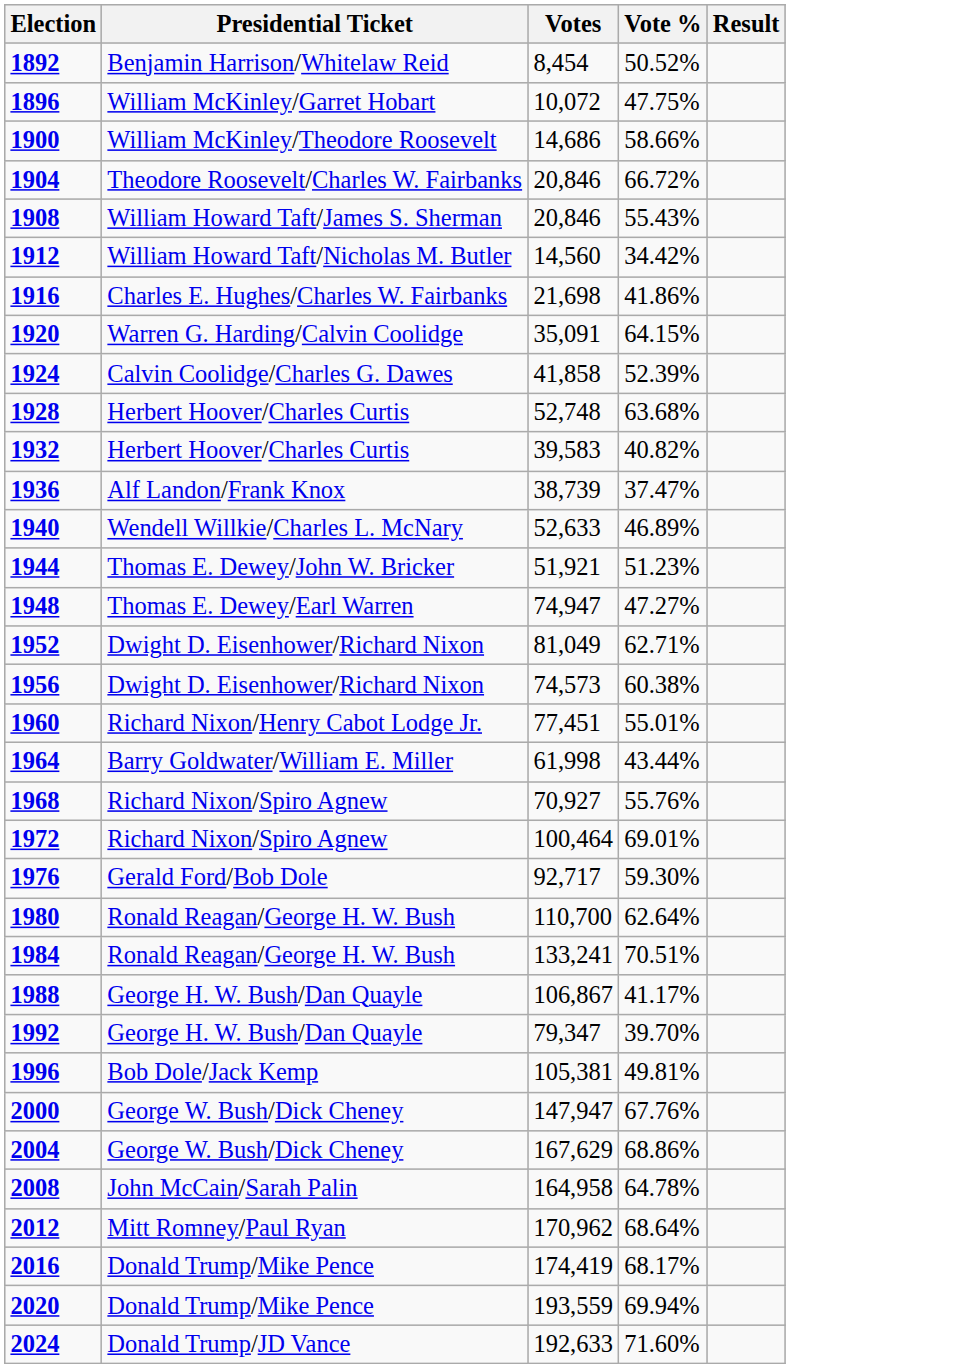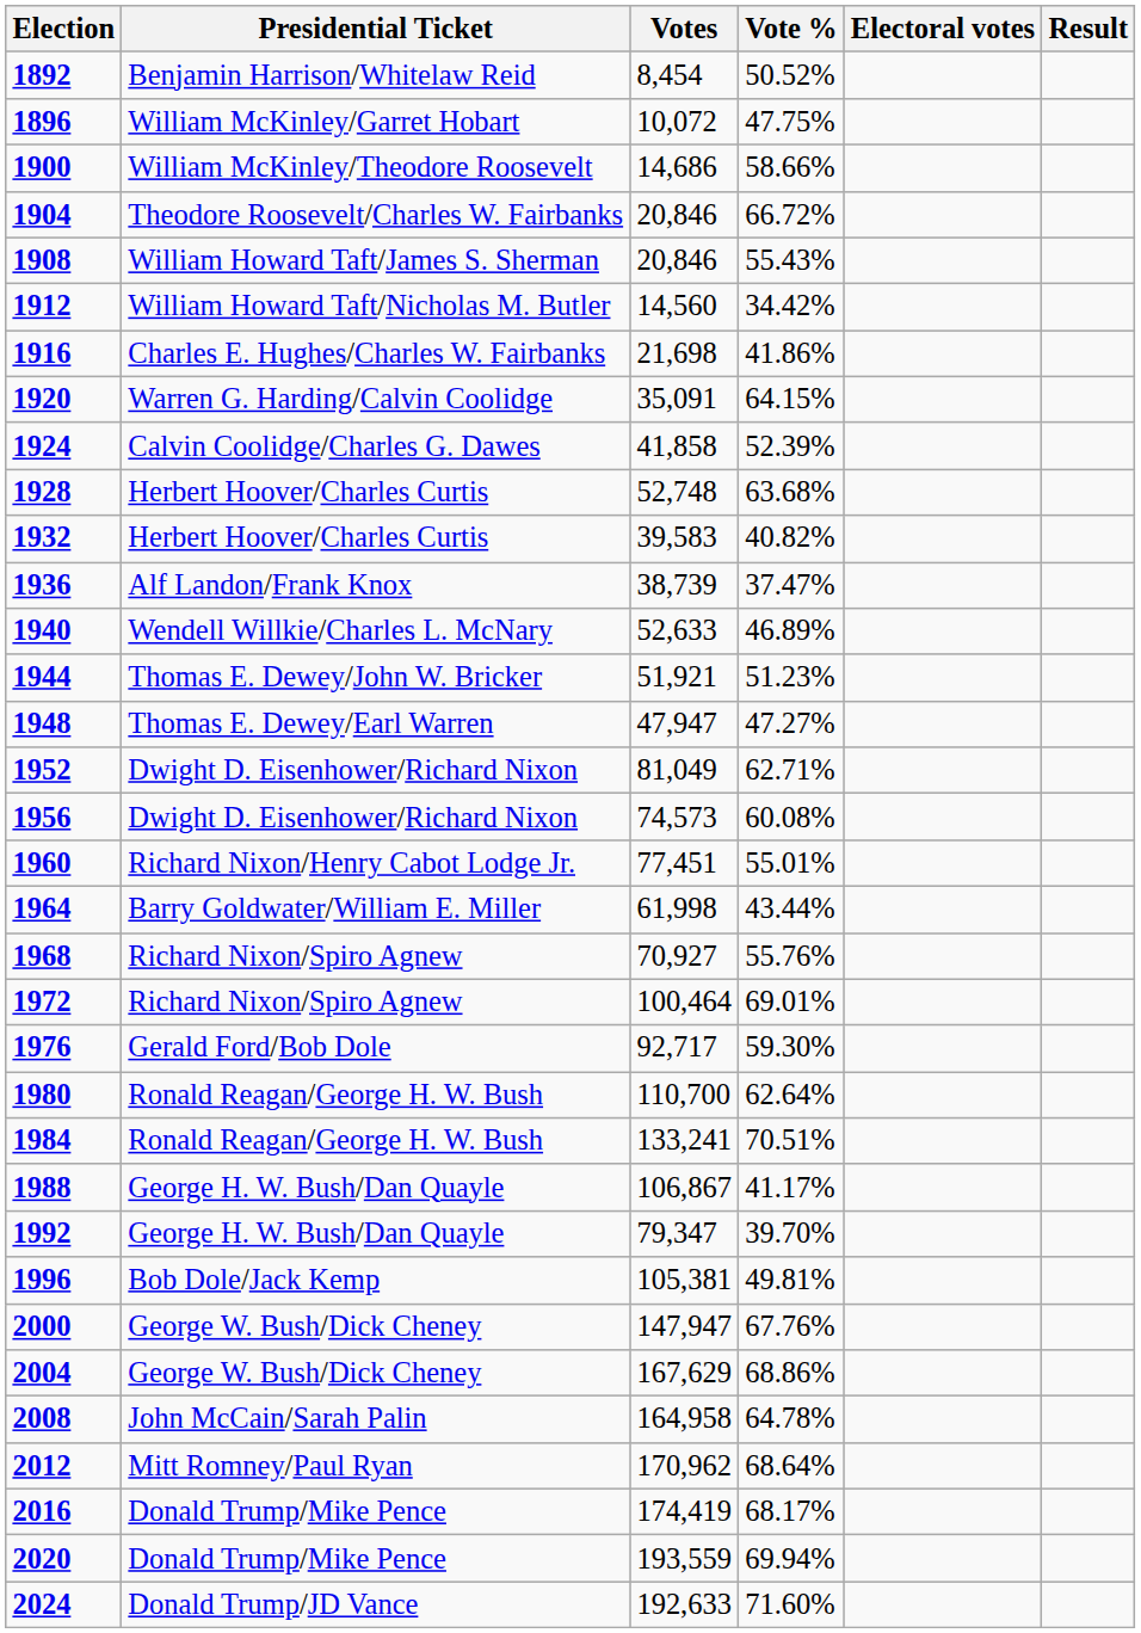 <table class="wikitable">
 <tr>
 <th>Election</th>
 <th>Presidential Ticket</th>
 <th>Votes</th>
 <th>Vote %</th>
+<th>Electoral votes</th>
 <th>Result</th>
 </tr>
 <tr>
 <td><strong><a href='#'>1892</a></strong></td>
 <td><a href='#'>Benjamin Harrison</a>/<a href='#'>Whitelaw Reid</a></td>
 <td>8,454</td>
 <td>50.52%</td>
 <td></td>
+<td></td>
 </tr>
 <tr>
 <td><strong><a href='#'>1896</a></strong></td>
 <td><a href='#'>William McKinley</a>/<a href='#'>Garret Hobart</a></td>
 <td>10,072</td>
 <td>47.75%</td>
+<td></td>
 <td></td>
 </tr>
 <tr>
 <td><strong><a href='#'>1900</a></strong></td>
 <td><a href='#'>William McKinley</a>/<a href='#'>Theodore Roosevelt</a></td>
 <td>14,686</td>
 <td>58.66%</td>
 <td></td>
+<td></td>
 </tr>
 <tr>
 <td><strong><a href='#'>1904</a></strong></td>
 <td><a href='#'>Theodore Roosevelt</a>/<a href='#'>Charles W. Fairbanks</a></td>
 <td>20,846</td>
 <td>66.72%</td>
+<td></td>
 <td></td>
 </tr>
 <tr>
 <td><strong><a href='#'>1908</a></strong></td>
 <td><a href='#'>William Howard Taft</a>/<a href='#'>James S. Sherman</a></td>
 <td>20,846</td>
 <td>55.43%</td>
 <td></td>
+<td></td>
 </tr>
 <tr>
 <td><strong><a href='#'>1912</a></strong></td>
 <td><a href='#'>William Howard Taft</a>/<a href='#'>Nicholas M. Butler</a></td>
 <td>14,560</td>
 <td>34.42%</td>
+<td></td>
 <td></td>
 </tr>
 <tr>
 <td><strong><a href='#'>1916</a></strong></td>
 <td><a href='#'>Charles E. Hughes</a>/<a href='#'>Charles W. Fairbanks</a></td>
 <td>21,698</td>
 <td>41.86%</td>
 <td></td>
+<td></td>
 </tr>
 <tr>
 <td><strong><a href='#'>1920</a></strong></td>
 <td><a href='#'>Warren G. Harding</a>/<a href='#'>Calvin Coolidge</a></td>
 <td>35,091</td>
 <td>64.15%</td>
+<td></td>
 <td></td>
 </tr>
 <tr>
 <td><strong><a href='#'>1924</a></strong></td>
 <td><a href='#'>Calvin Coolidge</a>/<a href='#'>Charles G. Dawes</a></td>
 <td>41,858</td>
 <td>52.39%</td>
 <td></td>
+<td></td>
 </tr>
 <tr>
 <td><strong><a href='#'>1928</a></strong></td>
 <td><a href='#'>Herbert Hoover</a>/<a href='#'>Charles Curtis</a></td>
 <td>52,748</td>
 <td>63.68%</td>
+<td></td>
 <td></td>
 </tr>
 <tr>
 <td><strong><a href='#'>1932</a></strong></td>
 <td><a href='#'>Herbert Hoover</a>/<a href='#'>Charles Curtis</a></td>
 <td>39,583</td>
 <td>40.82%</td>
 <td></td>
+<td></td>
 </tr>
 <tr>
 <td><strong><a href='#'>1936</a></strong></td>
 <td><a href='#'>Alf Landon</a>/<a href='#'>Frank Knox</a></td>
 <td>38,739</td>
 <td>37.47%</td>
+<td></td>
 <td></td>
 </tr>
 <tr>
 <td><strong><a href='#'>1940</a></strong></td>
 <td><a href='#'>Wendell Willkie</a>/<a href='#'>Charles L. McNary</a></td>
 <td>52,633</td>
 <td>46.89%</td>
 <td></td>
+<td></td>
 </tr>
 <tr>
 <td><strong><a href='#'>1944</a></strong></td>
 <td><a href='#'>Thomas E. Dewey</a>/<a href='#'>John W. Bricker</a></td>
 <td>51,921</td>
 <td>51.23%</td>
 <td></td>
+<td></td>
 </tr>
 <tr>
 <td><strong><a href='#'>1948</a></strong></td>
 <td><a href='#'>Thomas E. Dewey</a>/<a href='#'>Earl Warren</a></td>
-<td>74,947</td>
+<td>47,947</td>
 <td>47.27%</td>
+<td></td>
 <td></td>
 </tr>
 <tr>
 <td><strong><a href='#'>1952</a></strong></td>
 <td><a href='#'>Dwight D. Eisenhower</a>/<a href='#'>Richard Nixon</a></td>
 <td>81,049</td>
 <td>62.71%</td>
 <td></td>
+<td></td>
 </tr>
 <tr>
 <td><strong><a href='#'>1956</a></strong></td>
 <td><a href='#'>Dwight D. Eisenhower</a>/<a href='#'>Richard Nixon</a></td>
 <td>74,573</td>
-<td>60.38%</td>
+<td>60.08%</td>
+<td></td>
 <td></td>
 </tr>
 <tr>
 <td><strong><a href='#'>1960</a></strong></td>
 <td><a href='#'>Richard Nixon</a>/<a href='#'>Henry Cabot Lodge Jr.</a></td>
 <td>77,451</td>
 <td>55.01%</td>
 <td></td>
+<td></td>
 </tr>
 <tr>
 <td><strong><a href='#'>1964</a></strong></td>
 <td><a href='#'>Barry Goldwater</a>/<a href='#'>William E. Miller</a></td>
 <td>61,998</td>
 <td>43.44%</td>
+<td></td>
 <td></td>
 </tr>
 <tr>
 <td><strong><a href='#'>1968</a></strong></td>
 <td><a href='#'>Richard Nixon</a>/<a href='#'>Spiro Agnew</a></td>
 <td>70,927</td>
 <td>55.76%</td>
 <td></td>
+<td></td>
 </tr>
 <tr>
 <td><strong><a href='#'>1972</a></strong></td>
 <td><a href='#'>Richard Nixon</a>/<a href='#'>Spiro Agnew</a></td>
 <td>100,464</td>
 <td>69.01%</td>
+<td></td>
 <td></td>
 </tr>
 <tr>
 <td><strong><a href='#'>1976</a></strong></td>
 <td><a href='#'>Gerald Ford</a>/<a href='#'>Bob Dole</a></td>
 <td>92,717</td>
 <td>59.30%</td>
 <td></td>
+<td></td>
 </tr>
 <tr>
 <td><strong><a href='#'>1980</a></strong></td>
 <td><a href='#'>Ronald Reagan</a>/<a href='#'>George H. W. Bush</a></td>
 <td>110,700</td>
 <td>62.64%</td>
+<td></td>
 <td></td>
 </tr>
 <tr>
 <td><strong><a href='#'>1984</a></strong></td>
 <td><a href='#'>Ronald Reagan</a>/<a href='#'>George H. W. Bush</a></td>
 <td>133,241</td>
 <td>70.51%</td>
 <td></td>
+<td></td>
 </tr>
 <tr>
 <td><strong><a href='#'>1988</a></strong></td>
 <td><a href='#'>George H. W. Bush</a>/<a href='#'>Dan Quayle</a></td>
 <td>106,867</td>
 <td>41.17%</td>
+<td></td>
 <td></td>
 </tr>
 <tr>
 <td><strong><a href='#'>1992</a></strong></td>
 <td><a href='#'>George H. W. Bush</a>/<a href='#'>Dan Quayle</a></td>
 <td>79,347</td>
 <td>39.70%</td>
 <td></td>
+<td></td>
 </tr>
 <tr>
 <td><strong><a href='#'>1996</a></strong></td>
 <td><a href='#'>Bob Dole</a>/<a href='#'>Jack Kemp</a></td>
 <td>105,381</td>
 <td>49.81%</td>
+<td></td>
 <td></td>
 </tr>
 <tr>
 <td><strong><a href='#'>2000</a></strong></td>
 <td><a href='#'>George W. Bush</a>/<a href='#'>Dick Cheney</a></td>
 <td>147,947</td>
 <td>67.76%</td>
 <td></td>
+<td></td>
 </tr>
 <tr>
 <td><strong><a href='#'>2004</a></strong></td>
 <td><a href='#'>George W. Bush</a>/<a href='#'>Dick Cheney</a></td>
 <td>167,629</td>
 <td>68.86%</td>
+<td></td>
 <td></td>
 </tr>
 <tr>
 <td><strong><a href='#'>2008</a></strong></td>
 <td><a href='#'>John McCain</a>/<a href='#'>Sarah Palin</a></td>
 <td>164,958</td>
 <td>64.78%</td>
 <td></td>
+<td></td>
 </tr>
 <tr>
 <td><strong><a href='#'>2012</a></strong></td>
 <td><a href='#'>Mitt Romney</a>/<a href='#'>Paul Ryan</a></td>
 <td>170,962</td>
 <td>68.64%</td>
+<td></td>
 <td></td>
 </tr>
 <tr>
 <td><strong><a href='#'>2016</a></strong></td>
 <td><a href='#'>Donald Trump</a>/<a href='#'>Mike Pence</a></td>
 <td>174,419</td>
 <td>68.17%</td>
 <td></td>
+<td></td>
 </tr>
 <tr>
 <td><strong><a href='#'>2020</a></strong></td>
 <td><a href='#'>Donald Trump</a>/<a href='#'>Mike Pence</a></td>
 <td>193,559</td>
 <td>69.94%</td>
+<td></td>
 <td></td>
 </tr>
 <tr>
 <td><strong><a href='#'>2024</a></strong></td>
 <td><a href='#'>Donald Trump</a>/<a href='#'>JD Vance</a></td>
 <td>192,633</td>
 <td>71.60%</td>
 <td></td>
+<td></td>
 </tr>
 </table>
